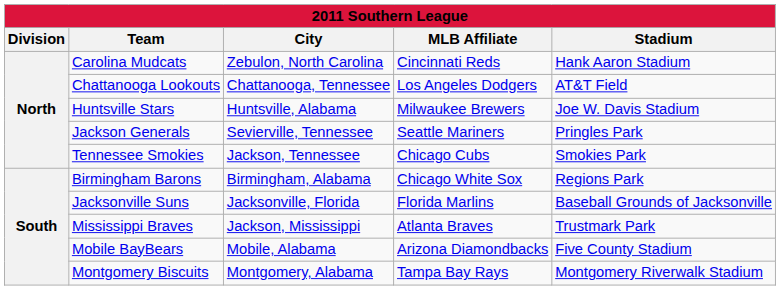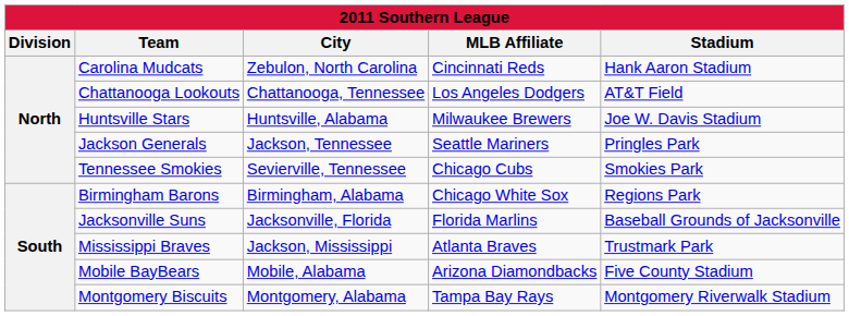 <table class="wikitable" style="width:auto">
 <tr>
 <td bgcolor="#DC143C" align="center" colspan="7"><strong><span>2011 Southern League</span></strong></td>
 </tr>
 <tr>
 <th>Division</th>
 <th>Team</th>
 <th>City</th>
 <th>MLB Affiliate</th>
 <th>Stadium</th>
 </tr>
 <tr>
 <th rowspan="5">North</th>
 <td><a href='#'>Carolina Mudcats</a></td>
 <td><a href='#'>Zebulon, North Carolina</a></td>
 <td><a href='#'>Cincinnati Reds</a></td>
 <td><a href='#'>Hank Aaron Stadium</a></td>
 </tr>
 <tr>
 <td><a href='#'>Chattanooga Lookouts</a></td>
 <td><a href='#'>Chattanooga, Tennessee</a></td>
 <td><a href='#'>Los Angeles Dodgers</a></td>
 <td><a href='#'>AT&T Field</a></td>
 </tr>
 <tr>
 <td><a href='#'>Huntsville Stars</a></td>
 <td><a href='#'>Huntsville, Alabama</a></td>
 <td><a href='#'>Milwaukee Brewers</a></td>
 <td><a href='#'>Joe W. Davis Stadium</a></td>
 </tr>
 <tr>
 <td><a href='#'>Jackson Generals</a></td>
-<td><a href='#'>Sevierville, Tennessee</a></td>
+<td><a href='#'>Jackson, Tennessee</a></td>
 <td><a href='#'>Seattle Mariners</a></td>
 <td><a href='#'>Pringles Park</a></td>
 </tr>
 <tr>
 <td><a href='#'>Tennessee Smokies</a></td>
-<td><a href='#'>Jackson, Tennessee</a></td>
+<td><a href='#'>Sevierville, Tennessee</a></td>
 <td><a href='#'>Chicago Cubs</a></td>
 <td><a href='#'>Smokies Park</a></td>
 </tr>
 <tr>
 <th rowspan="5">South</th>
 <td><a href='#'>Birmingham Barons</a></td>
 <td><a href='#'>Birmingham, Alabama</a></td>
 <td><a href='#'>Chicago White Sox</a></td>
 <td><a href='#'>Regions Park</a></td>
 </tr>
 <tr>
 <td><a href='#'>Jacksonville Suns</a></td>
 <td><a href='#'>Jacksonville, Florida</a></td>
 <td><a href='#'>Florida Marlins</a></td>
 <td><a href='#'>Baseball Grounds of Jacksonville</a></td>
 </tr>
 <tr>
 <td><a href='#'>Mississippi Braves</a></td>
 <td><a href='#'>Jackson, Mississippi</a></td>
 <td><a href='#'>Atlanta Braves</a></td>
 <td><a href='#'>Trustmark Park</a></td>
 </tr>
 <tr>
 <td><a href='#'>Mobile BayBears</a></td>
 <td><a href='#'>Mobile, Alabama</a></td>
 <td><a href='#'>Arizona Diamondbacks</a></td>
 <td><a href='#'>Five County Stadium</a></td>
 </tr>
 <tr>
 <td><a href='#'>Montgomery Biscuits</a></td>
 <td><a href='#'>Montgomery, Alabama</a></td>
 <td><a href='#'>Tampa Bay Rays</a></td>
 <td><a href='#'>Montgomery Riverwalk Stadium</a></td>
 </tr>
 </table>
